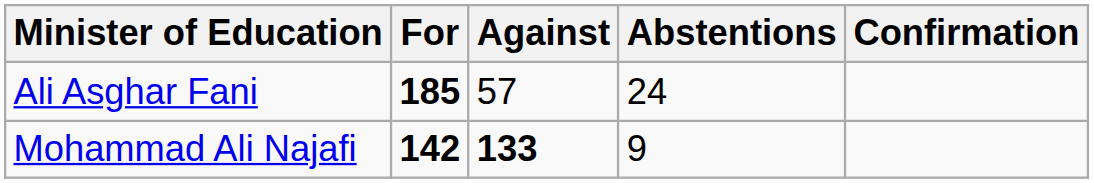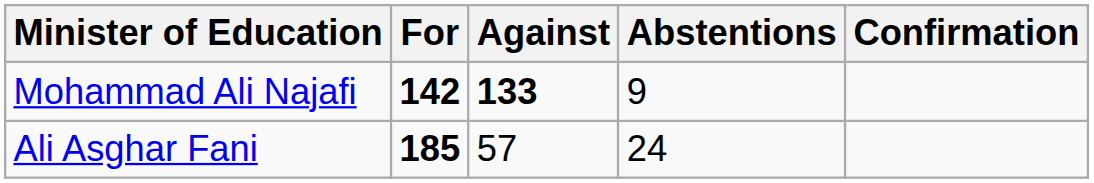 <table class="wikitable">
 <tr>
 <th>Minister of Education</th>
 <th>For</th>
 <th>Against</th>
 <th>Abstentions</th>
 <th>Confirmation</th>
 </tr>
 <tr>
+<td><a href='#'>Mohammad Ali Najafi</a></td>
+<td><strong>142</strong></td>
+<td><strong>133</strong></td>
+<td>9</td>
+<td></td>
+</tr>
+<tr>
 <td><a href='#'>Ali Asghar Fani</a></td>
 <td><strong>185</strong></td>
 <td>57</td>
 <td>24</td>
 <td></td>
 </tr>
-<tr>
-<td><a href='#'>Mohammad Ali Najafi</a></td>
-<td><strong>142</strong></td>
-<td><strong>133</strong></td>
-<td>9</td>
-<td></td>
-</tr>
 </table>
